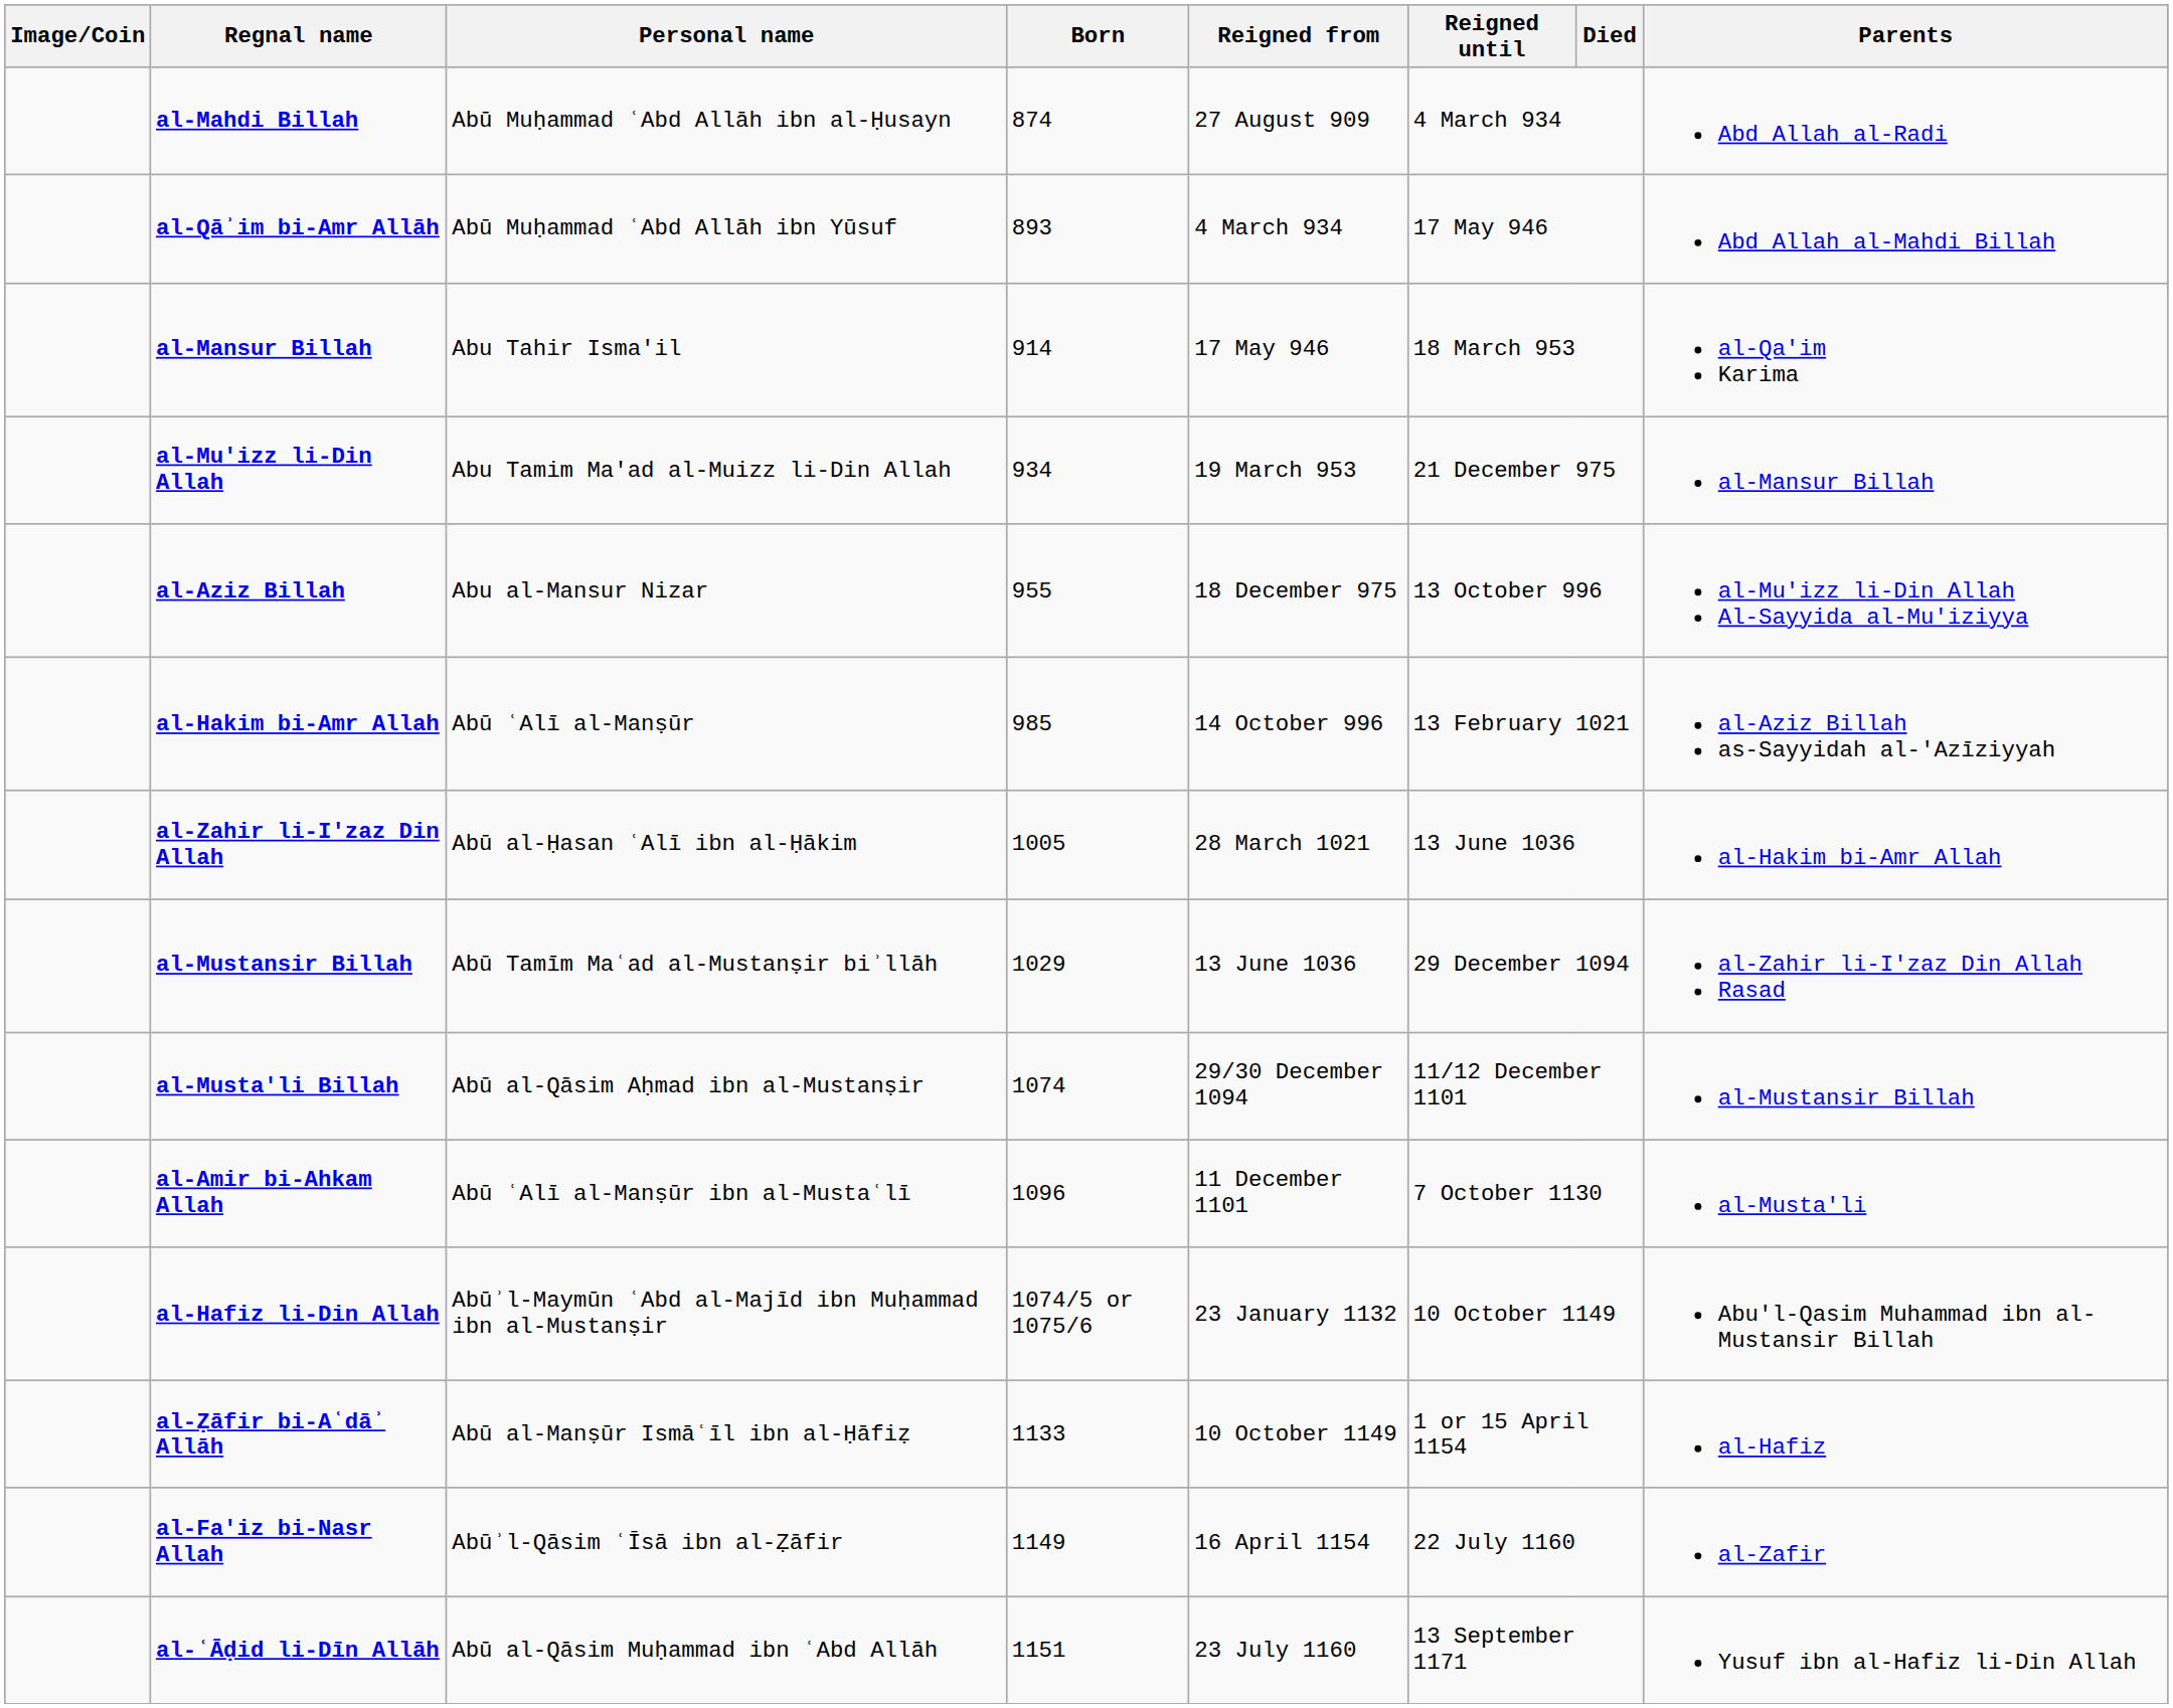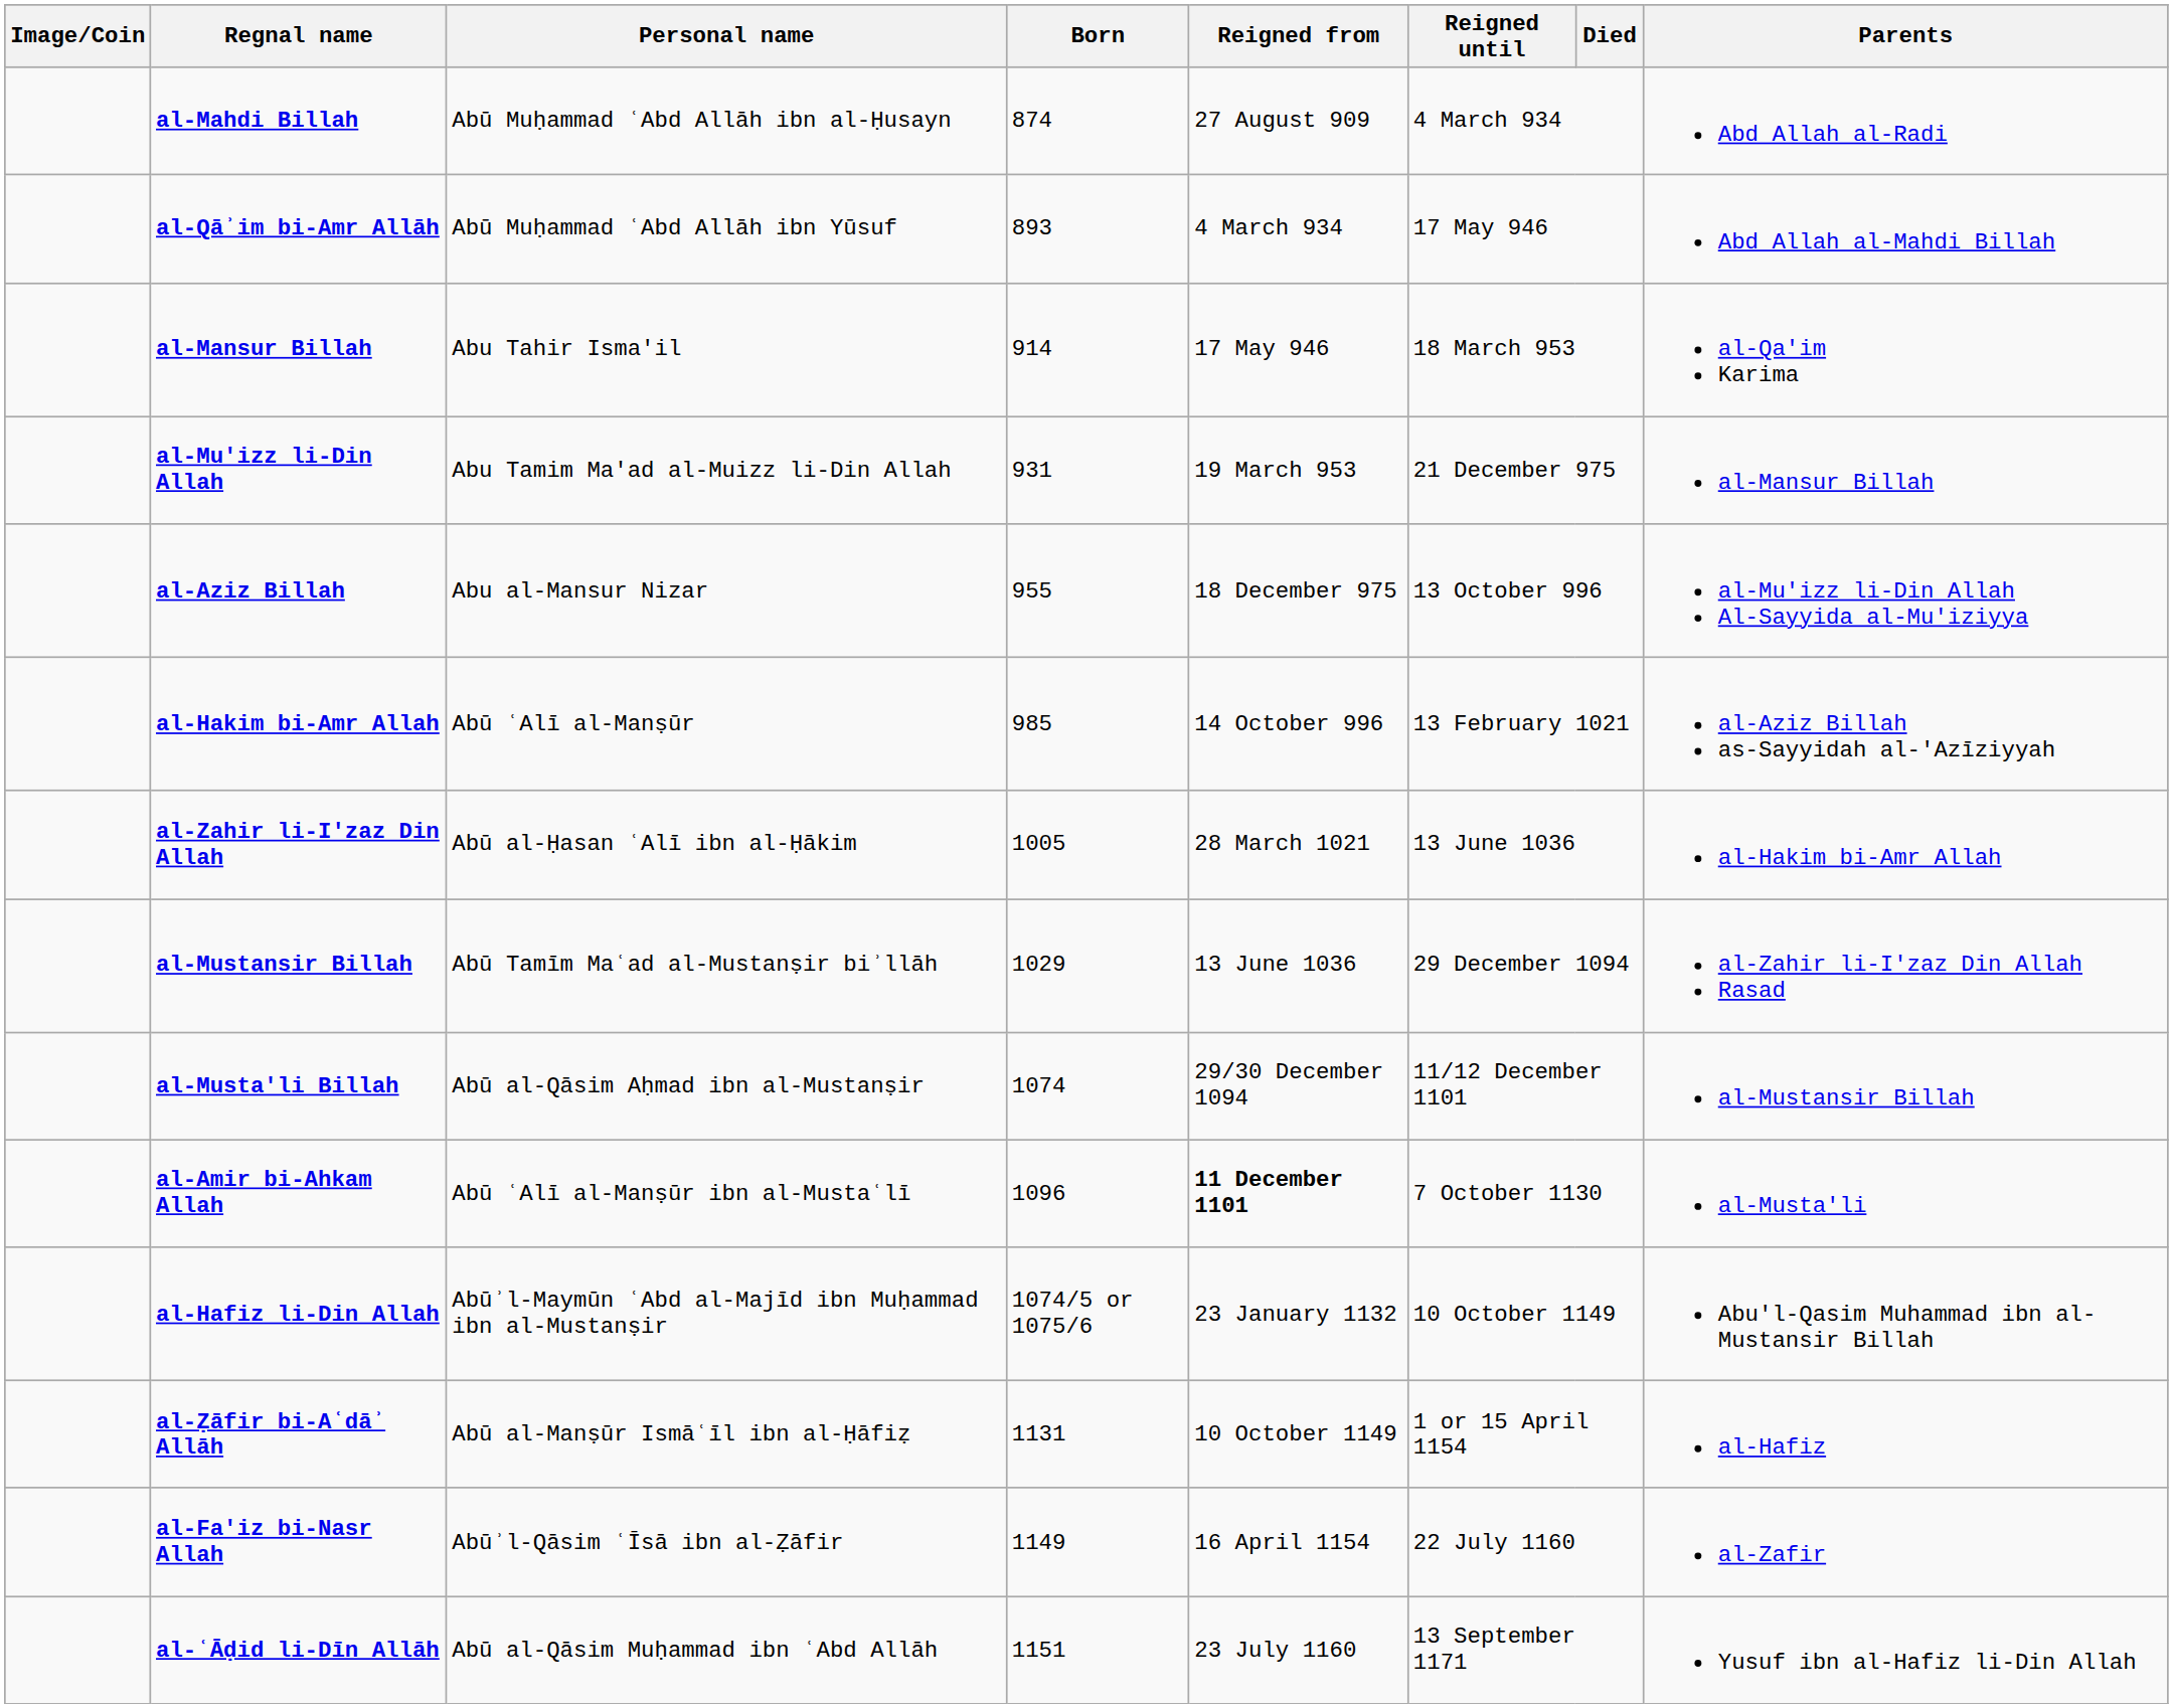 <table class="wikitable">
 <tr>
 <th>Image/Coin</th>
 <th>Regnal name</th>
 <th>Personal name</th>
 <th>Born</th>
 <th>Reigned from</th>
 <th>Reigned until</th>
 <th>Died</th>
 <th>Parents</th>
 </tr>
 <tr>
 <td></td>
 <td><a href='#'><strong>al-Mahdi Billah</strong></a></td>
 <td>Abū Muḥammad ʿAbd Allāh ibn al-Ḥusayn</td>
 <td>874</td>
 <td>27 August 909</td>
 <td colspan=2>4 March 934</td>
 <td><br><ul><li><a href='#'>Abd Allah al-Radi</a></li></ul></td>
 </tr>
 <tr>
 <td></td>
 <td><a href='#'><strong>al-Qāʾim bi-Amr Allāh</strong></a></td>
 <td>Abū Muḥammad ʿAbd Allāh ibn Yūsuf</td>
 <td>893</td>
 <td>4 March 934</td>
 <td colspan=2>17 May 946</td>
 <td><br><ul><li><a href='#'>Abd Allah al-Mahdi Billah</a></li></ul></td>
 </tr>
 <tr>
 <td></td>
 <td><strong><a href='#'>al-Mansur Billah</a></strong></td>
 <td>Abu Tahir Isma'il</td>
 <td>914</td>
 <td>17 May 946</td>
 <td colspan=2>18 March 953</td>
 <td><br><ul><li><a href='#'>al-Qa'im</a></li><li>Karima</li></ul></td>
 </tr>
 <tr>
 <td></td>
 <td><strong><a href='#'>al-Mu'izz li-Din Allah</a></strong></td>
 <td>Abu Tamim Ma'ad al-Muizz li-Din Allah</td>
-<td>934</td>
+<td>931</td>
 <td>19 March 953</td>
 <td colspan=2>21 December 975</td>
 <td><br><ul><li><a href='#'>al-Mansur Billah</a></li></ul></td>
 </tr>
 <tr>
 <td></td>
 <td><strong><a href='#'>al-Aziz Billah</a></strong></td>
 <td>Abu al-Mansur Nizar</td>
 <td>955</td>
 <td>18 December 975</td>
 <td colspan=2>13 October 996</td>
 <td><br><ul><li><a href='#'>al-Mu'izz li-Din Allah</a></li><li><a href='#'>Al-Sayyida al-Mu'iziyya</a></li></ul></td>
 </tr>
 <tr>
 <td></td>
 <td><strong><a href='#'>al-Hakim bi-Amr Allah</a></strong></td>
 <td>Abū ʿAlī al-Manṣūr</td>
 <td>985</td>
 <td>14 October 996</td>
 <td colspan=2>13 February 1021</td>
 <td><br><ul><li><a href='#'>al-Aziz Billah</a></li><li>as-Sayyidah al-'Azīziyyah</li></ul></td>
 </tr>
 <tr>
 <td></td>
 <td><strong><a href='#'>al-Zahir li-I'zaz Din Allah</a></strong></td>
 <td>Abū al-Ḥasan ʿAlī ibn al-Ḥākim</td>
 <td>1005</td>
 <td>28 March 1021</td>
 <td colspan=2>13 June 1036</td>
 <td><br><ul><li><a href='#'>al-Hakim bi-Amr Allah</a></li></ul></td>
 </tr>
 <tr>
 <td></td>
 <td><strong><a href='#'>al-Mustansir Billah</a></strong></td>
 <td>Abū Tamīm Maʿad al-Mustanṣir biʾllāh</td>
 <td>1029</td>
 <td>13 June 1036</td>
 <td colspan=2>29 December 1094</td>
 <td><br><ul><li><a href='#'>al-Zahir li-I'zaz Din Allah</a></li><li><a href='#'>Rasad</a></li></ul></td>
 </tr>
 <tr>
 <td></td>
 <td><a href='#'><strong>al-Musta'li Billah</strong></a></td>
 <td>Abū al-Qāsim Aḥmad ibn al-Mustanṣir</td>
 <td>1074</td>
 <td>29/30 December 1094</td>
 <td colspan=2>11/12 December 1101</td>
 <td><br><ul><li><a href='#'>al-Mustansir Billah</a></li></ul></td>
 </tr>
 <tr>
 <td></td>
 <td><strong><a href='#'>al-Amir bi-Ahkam Allah</a></strong></td>
 <td>Abū ʿAlī al-Manṣūr ibn al-Mustaʿlī</td>
 <td>1096</td>
-<td>11 December 1101</td>
+<td><strong>11 December 1101</strong></td>
 <td colspan=2>7 October 1130</td>
 <td><br><ul><li><a href='#'>al-Musta'li</a></li></ul></td>
 </tr>
 <tr>
 <td></td>
 <td><a href='#'><strong>al-Hafiz li-Din Allah</strong></a></td>
 <td>Abūʾl-Maymūn ʿAbd al-Majīd ibn Muḥammad ibn al-Mustanṣir</td>
 <td>1074/5 or 1075/6</td>
 <td>23 January 1132</td>
 <td colspan=2>10 October 1149</td>
 <td><br><ul><li>Abu'l-Qasim Muhammad ibn al-Mustansir Billah</li></ul></td>
 </tr>
 <tr>
 <td></td>
 <td><a href='#'><strong>al-Ẓāfir bi-Aʿdāʾ Allāh</strong></a></td>
 <td>Abū al-Manṣūr Ismāʿīl ibn al-Ḥāfiẓ</td>
-<td>1133</td>
+<td>1131</td>
 <td>10 October 1149</td>
 <td colspan=2>1 or 15 April 1154</td>
 <td><br><ul><li><a href='#'>al-Hafiz</a></li></ul></td>
 </tr>
 <tr>
 <td></td>
 <td><strong><a href='#'>al-Fa'iz bi-Nasr Allah</a></strong></td>
 <td>Abūʾl-Qāsim ʿĪsā ibn al-Ẓāfir</td>
 <td>1149</td>
 <td>16 April 1154</td>
 <td colspan=2>22 July 1160</td>
 <td><br><ul><li><a href='#'>al-Zafir</a></li></ul></td>
 </tr>
 <tr>
 <td></td>
 <td><a href='#'><strong>al-ʿĀḍid li-Dīn Allāh</strong></a></td>
 <td>Abū al-Qāsim Muḥammad ibn ʿAbd Allāh</td>
 <td>1151</td>
 <td>23 July 1160</td>
 <td colspan=2>13 September 1171</td>
 <td><br><ul><li>Yusuf ibn al-Hafiz li-Din Allah</li></ul></td>
 </tr>
 </table>
